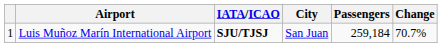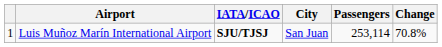 <table class="wikitable sortable">
 <tr>
 <th></th>
 <th>Airport</th>
 <th><a href='#'>IATA</a>/<a href='#'>ICAO</a></th>
 <th>City</th>
 <th>Passengers</th>
 <th>Change</th>
 </tr>
 <tr>
 <td>1</td>
 <td><a href='#'>Luis Muñoz Marín International Airport</a></td>
 <td><strong>SJU/TJSJ</strong></td>
 <td><a href='#'>San Juan</a></td>
-<td align="right">259,184</td>
-<td> 70.7%</td>
+<td align="right">253,114</td>
+<td> 70.8%</td>
 </tr>
 </table>
